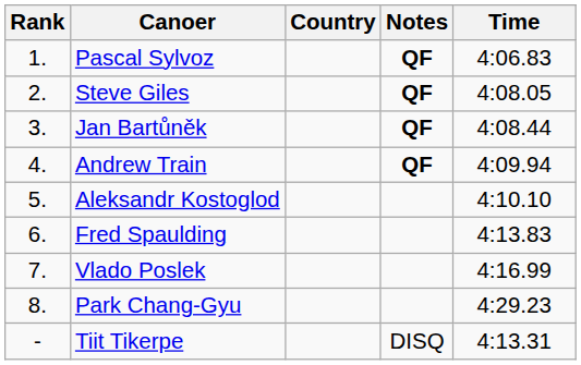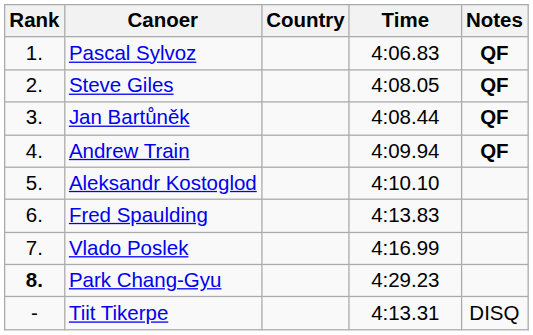 <table class="wikitable sortable" style="text-align:center">
 <tr>
 <th>Rank</th>
 <th>Canoer</th>
 <th>Country</th>
+<th>Time</th>
 <th>Notes</th>
-<th>Time</th>
 </tr>
 <tr>
 <td width=30>1.</td>
 <td align=left athlete><a href='#'>Pascal Sylvoz</a></td>
 <td align=left athlete></td>
+<td width=80>4:06.83</td>
 <td><strong>QF</strong></td>
-<td width=80>4:06.83</td>
 </tr>
 <tr>
 <td>2.</td>
 <td align=left athlete><a href='#'>Steve Giles</a></td>
 <td align=left athlete></td>
+<td>4:08.05</td>
 <td><strong>QF</strong></td>
-<td>4:08.05</td>
 </tr>
 <tr>
 <td>3.</td>
 <td align=left athlete><a href='#'>Jan Bartůněk</a></td>
 <td align=left athlete></td>
+<td>4:08.44</td>
 <td><strong>QF</strong></td>
-<td>4:08.44</td>
 </tr>
 <tr>
 <td>4.</td>
 <td align=left athlete><a href='#'>Andrew Train</a></td>
 <td align=left athlete></td>
+<td>4:09.94</td>
 <td><strong>QF</strong></td>
-<td>4:09.94</td>
 </tr>
 <tr>
 <td>5.</td>
 <td align=left athlete><a href='#'>Aleksandr Kostoglod</a></td>
 <td align=left athlete></td>
+<td>4:10.10</td>
 <td></td>
-<td>4:10.10</td>
 </tr>
 <tr>
 <td>6.</td>
 <td align=left athlete><a href='#'>Fred Spaulding</a></td>
 <td align=left athlete></td>
+<td>4:13.83</td>
 <td></td>
-<td>4:13.83</td>
 </tr>
 <tr>
 <td>7.</td>
 <td align=left athlete><a href='#'>Vlado Poslek</a></td>
 <td align=left athlete></td>
+<td>4:16.99</td>
 <td></td>
-<td>4:16.99</td>
 </tr>
 <tr>
-<td>8.</td>
+<td><strong>8.</strong></td>
 <td align=left athlete><a href='#'>Park Chang-Gyu</a></td>
 <td align=left athlete></td>
+<td>4:29.23</td>
 <td></td>
-<td>4:29.23</td>
 </tr>
 <tr>
 <td>-</td>
 <td align=left athlete><a href='#'>Tiit Tikerpe</a></td>
 <td align=left athlete></td>
+<td>4:13.31</td>
 <td>DISQ</td>
-<td>4:13.31</td>
 </tr>
 </table>
